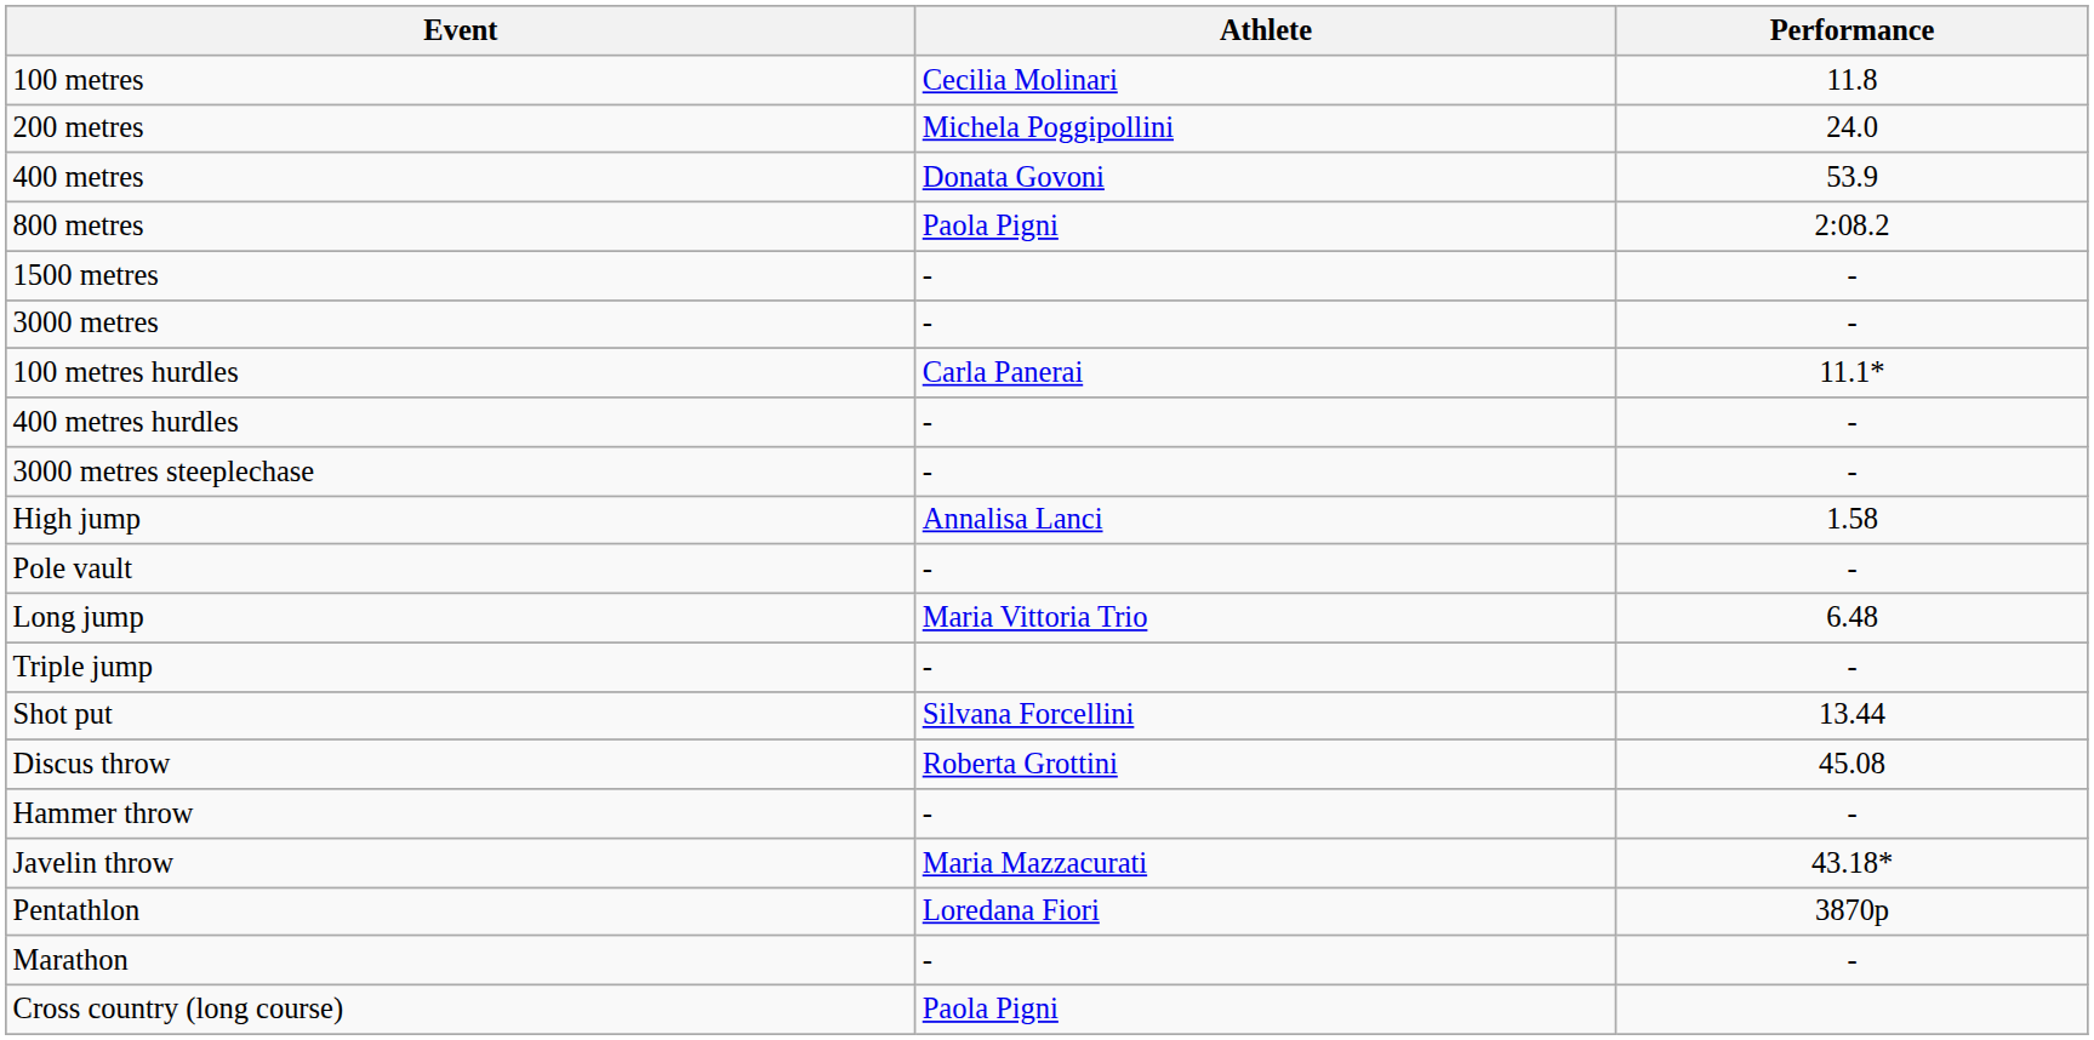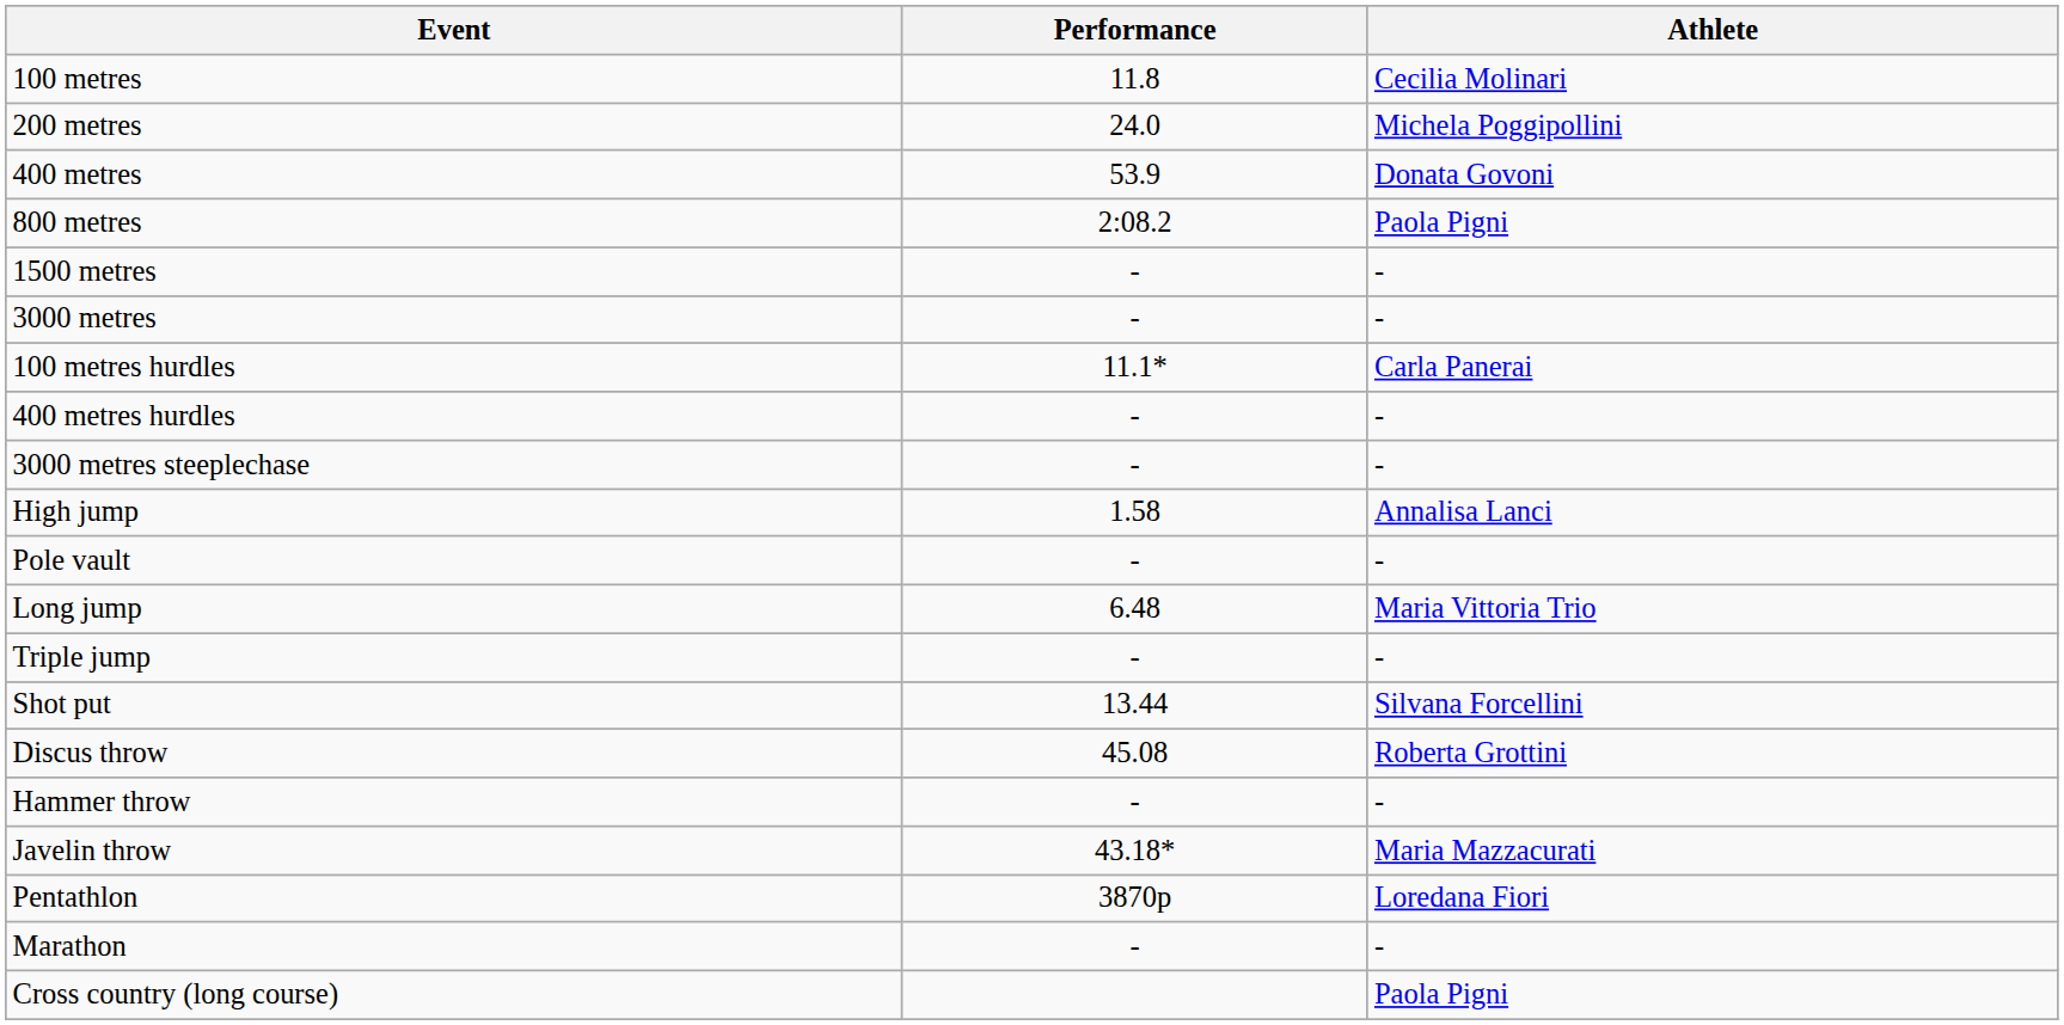 <table class="wikitable" width=80% style="font-size:90%; text-align:left;">
 <tr>
 <th>Event</th>
+<th>Performance</th>
 <th>Athlete</th>
-<th>Performance</th>
 </tr>
 <tr>
 <td>100 metres</td>
+<td align=center>11.8</td>
 <td><a href='#'>Cecilia Molinari</a></td>
-<td align=center>11.8</td>
 </tr>
 <tr>
 <td>200 metres</td>
+<td align=center>24.0</td>
 <td><a href='#'>Michela Poggipollini</a></td>
-<td align=center>24.0</td>
 </tr>
 <tr>
 <td>400 metres</td>
+<td align=center>53.9</td>
 <td><a href='#'>Donata Govoni</a></td>
-<td align=center>53.9</td>
 </tr>
 <tr>
 <td>800 metres</td>
+<td align=center>2:08.2</td>
 <td><a href='#'>Paola Pigni</a></td>
-<td align=center>2:08.2</td>
 </tr>
 <tr>
 <td>1500 metres</td>
+<td align=center>-</td>
 <td>-</td>
-<td align=center>-</td>
 </tr>
 <tr>
 <td>3000 metres</td>
+<td align=center>-</td>
 <td>-</td>
-<td align=center>-</td>
 </tr>
 <tr>
 <td>100 metres hurdles</td>
+<td align=center>11.1*</td>
 <td><a href='#'>Carla Panerai</a></td>
-<td align=center>11.1*</td>
 </tr>
 <tr>
 <td>400 metres hurdles</td>
+<td align=center>-</td>
 <td>-</td>
-<td align=center>-</td>
 </tr>
 <tr>
 <td>3000 metres steeplechase</td>
+<td align=center>-</td>
 <td>-</td>
-<td align=center>-</td>
 </tr>
 <tr>
 <td>High jump</td>
+<td align=center>1.58</td>
 <td><a href='#'>Annalisa Lanci</a></td>
-<td align=center>1.58</td>
 </tr>
 <tr>
 <td>Pole vault</td>
+<td align=center>-</td>
 <td>-</td>
-<td align=center>-</td>
 </tr>
 <tr>
 <td>Long jump</td>
+<td align=center>6.48</td>
 <td><a href='#'>Maria Vittoria Trio</a></td>
-<td align=center>6.48</td>
 </tr>
 <tr>
 <td>Triple jump</td>
+<td align=center>-</td>
 <td>-</td>
-<td align=center>-</td>
 </tr>
 <tr>
 <td>Shot put</td>
+<td align=center>13.44</td>
 <td><a href='#'>Silvana Forcellini</a></td>
-<td align=center>13.44</td>
 </tr>
 <tr>
 <td>Discus throw</td>
+<td align=center>45.08</td>
 <td><a href='#'>Roberta Grottini</a></td>
-<td align=center>45.08</td>
 </tr>
 <tr>
 <td>Hammer throw</td>
+<td align=center>-</td>
 <td>-</td>
-<td align=center>-</td>
 </tr>
 <tr>
 <td>Javelin throw</td>
+<td align=center>43.18*</td>
 <td><a href='#'>Maria Mazzacurati</a></td>
-<td align=center>43.18*</td>
 </tr>
 <tr>
 <td>Pentathlon</td>
+<td align=center>3870p</td>
 <td><a href='#'>Loredana Fiori</a></td>
-<td align=center>3870p</td>
 </tr>
 <tr>
 <td>Marathon</td>
+<td align=center>-</td>
 <td>-</td>
-<td align=center>-</td>
 </tr>
 <tr>
 <td>Cross country (long course)</td>
+<td align=center></td>
 <td><a href='#'>Paola Pigni</a></td>
-<td align=center></td>
 </tr>
 </table>
